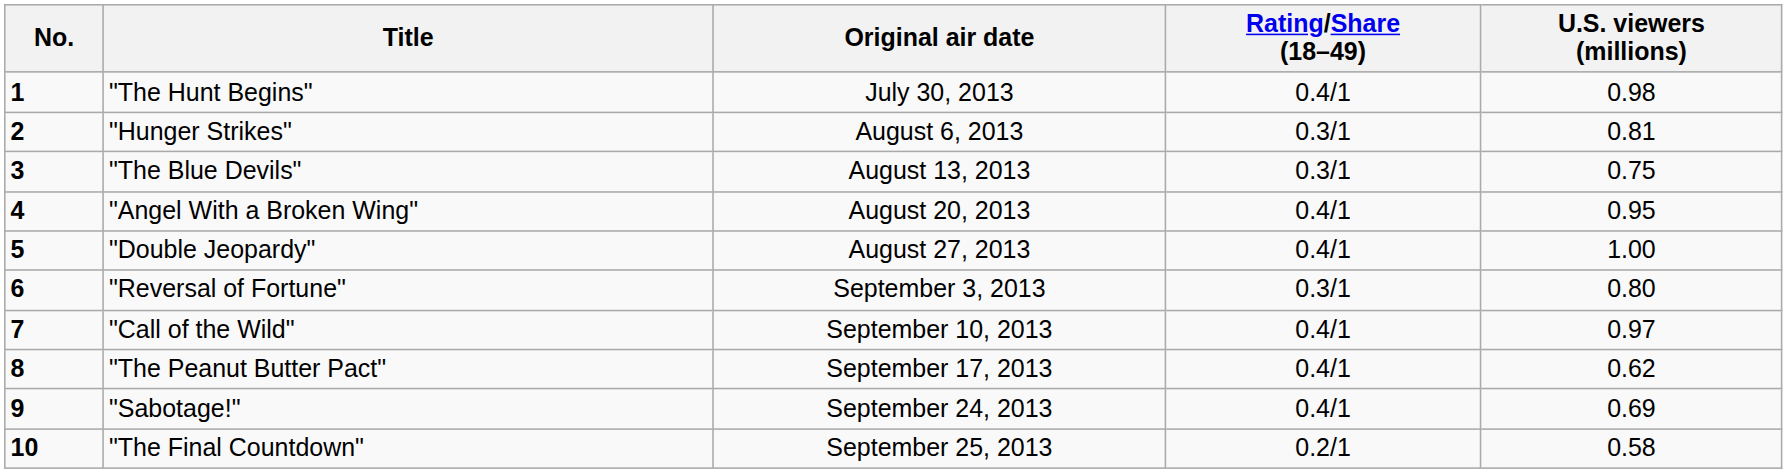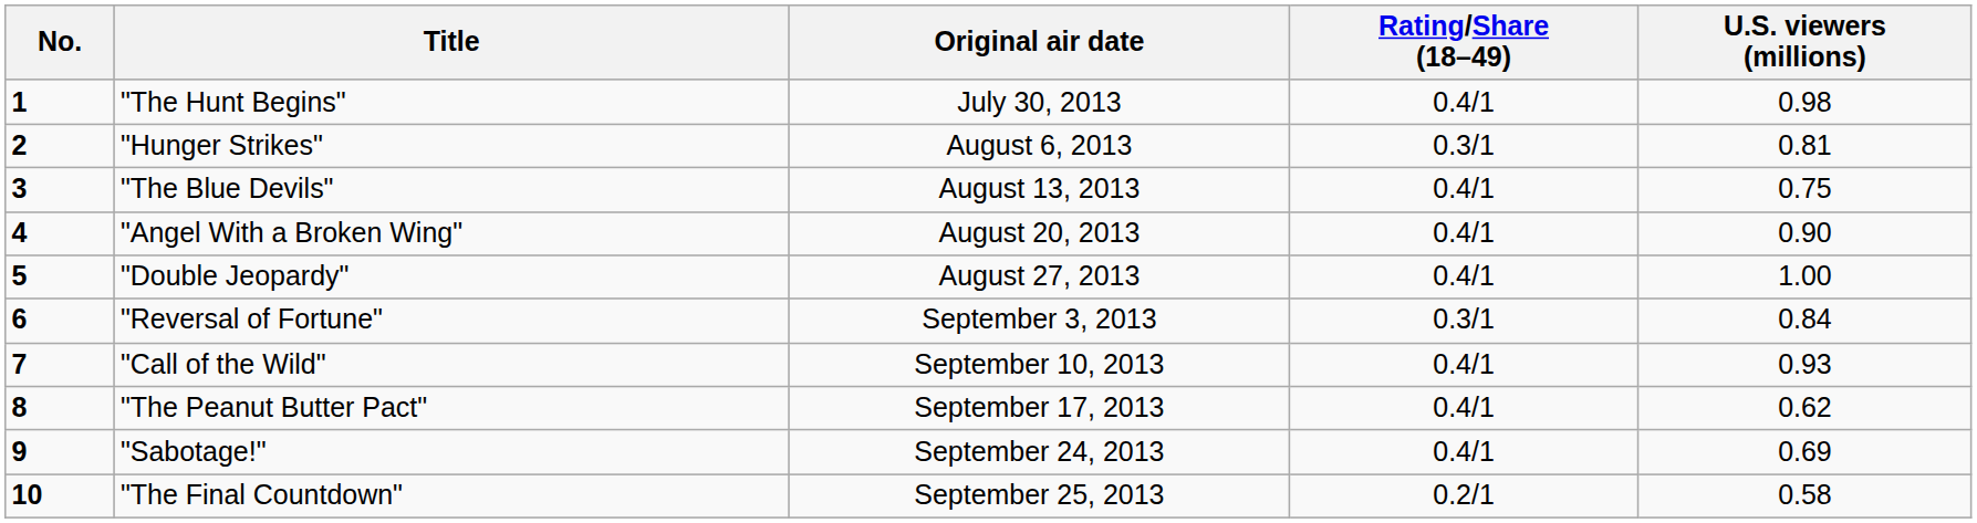 <table class="wikitable plainrowheaders" style="width:72%;">
 <tr>
 <th style="text-align: center;">No.</th>
 <th ! style="text-align: center;">Title</th>
 <th ! style="text-align: center;">Original air date</th>
 <th ! style="text-align: center;"><a href='#'>Rating</a>/<a href='#'>Share</a><br>(18–49)</th>
 <th ! style="text-align: center;">U.S. viewers<br>(millions)</th>
 </tr>
 <tr>
 <td><strong>1</strong></td>
 <td>"The Hunt Begins"</td>
 <td style="text-align: center;">July 30, 2013</td>
 <td style="text-align: center;">0.4/1</td>
 <td style="text-align: center;">0.98</td>
 </tr>
 <tr>
 <td><strong>2</strong></td>
 <td>"Hunger Strikes"</td>
 <td style="text-align: center;">August 6, 2013</td>
 <td style="text-align: center;">0.3/1</td>
 <td style="text-align: center;">0.81</td>
 </tr>
 <tr>
 <td><strong>3</strong></td>
 <td>"The Blue Devils"</td>
 <td style="text-align: center;">August 13, 2013</td>
-<td style="text-align: center;">0.3/1</td>
+<td style="text-align: center;">0.4/1</td>
 <td style="text-align: center;">0.75</td>
 </tr>
 <tr>
 <td><strong>4</strong></td>
 <td>"Angel With a Broken Wing"</td>
 <td style="text-align: center;">August 20, 2013</td>
 <td style="text-align: center;">0.4/1</td>
-<td style="text-align: center;">0.95</td>
+<td style="text-align: center;">0.90</td>
 </tr>
 <tr>
 <td><strong>5</strong></td>
 <td>"Double Jeopardy"</td>
 <td style="text-align: center;">August 27, 2013</td>
 <td style="text-align: center;">0.4/1</td>
 <td style="text-align: center;">1.00</td>
 </tr>
 <tr>
 <td><strong>6</strong></td>
 <td>"Reversal of Fortune"</td>
 <td style="text-align: center;">September 3, 2013</td>
 <td style="text-align: center;">0.3/1</td>
-<td style="text-align: center;">0.80</td>
+<td style="text-align: center;">0.84</td>
 </tr>
 <tr>
 <td><strong>7</strong></td>
 <td>"Call of the Wild"</td>
 <td style="text-align: center;">September 10, 2013</td>
 <td style="text-align: center;">0.4/1</td>
-<td style="text-align: center;">0.97</td>
+<td style="text-align: center;">0.93</td>
 </tr>
 <tr>
 <td><strong>8</strong></td>
 <td>"The Peanut Butter Pact"</td>
 <td style="text-align: center;">September 17, 2013</td>
 <td style="text-align: center;">0.4/1</td>
 <td style="text-align: center;">0.62</td>
 </tr>
 <tr>
 <td><strong>9</strong></td>
 <td>"Sabotage!"</td>
 <td style="text-align: center;">September 24, 2013</td>
 <td style="text-align: center;">0.4/1</td>
 <td style="text-align: center;">0.69</td>
 </tr>
 <tr>
 <td><strong>10</strong></td>
 <td>"The Final Countdown"</td>
 <td style="text-align: center;">September 25, 2013</td>
 <td style="text-align: center;">0.2/1</td>
 <td style="text-align: center;">0.58</td>
 </tr>
 </table>
